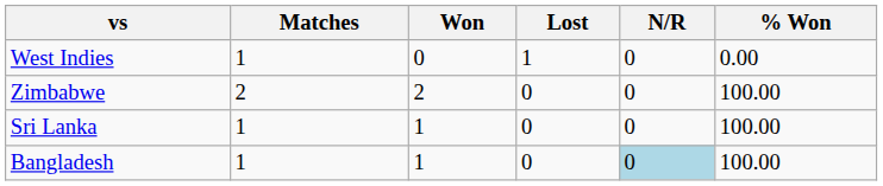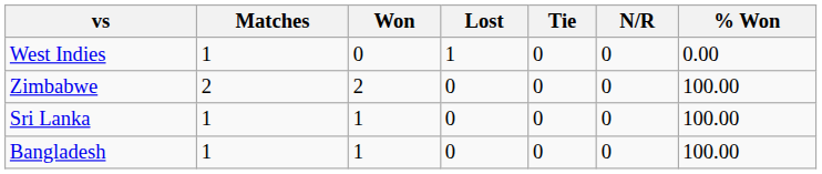 <table class="wikitable" width=50%>
 <tr>
 <th>vs</th>
 <th>Matches</th>
 <th>Won</th>
 <th>Lost</th>
+<th>Tie</th>
 <th>N/R</th>
 <th>% Won</th>
 </tr>
 <tr>
 <td> <a href='#'>West Indies</a></td>
 <td>1</td>
 <td>0</td>
 <td>1</td>
 <td>0</td>
+<td>0</td>
 <td>0.00</td>
 </tr>
 <tr>
 <td> <a href='#'>Zimbabwe</a></td>
 <td>2</td>
 <td>2</td>
+<td>0</td>
 <td>0</td>
 <td>0</td>
 <td>100.00</td>
 </tr>
 <tr>
 <td> <a href='#'>Sri Lanka</a></td>
 <td>1</td>
 <td>1</td>
 <td>0</td>
 <td>0</td>
+<td>0</td>
 <td>100.00</td>
 </tr>
 <tr>
 <td> <a href='#'>Bangladesh</a></td>
 <td>1</td>
 <td>1</td>
 <td>0</td>
-<td style="background: lightblue;">0</td>
+<td>0</td>
+<td>0</td>
 <td>100.00</td>
 </tr>
 </table>
